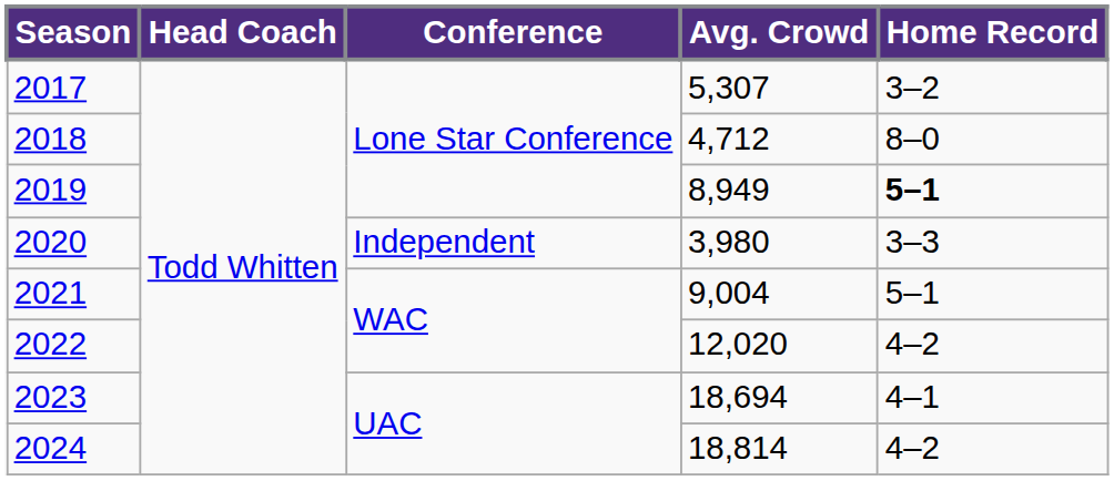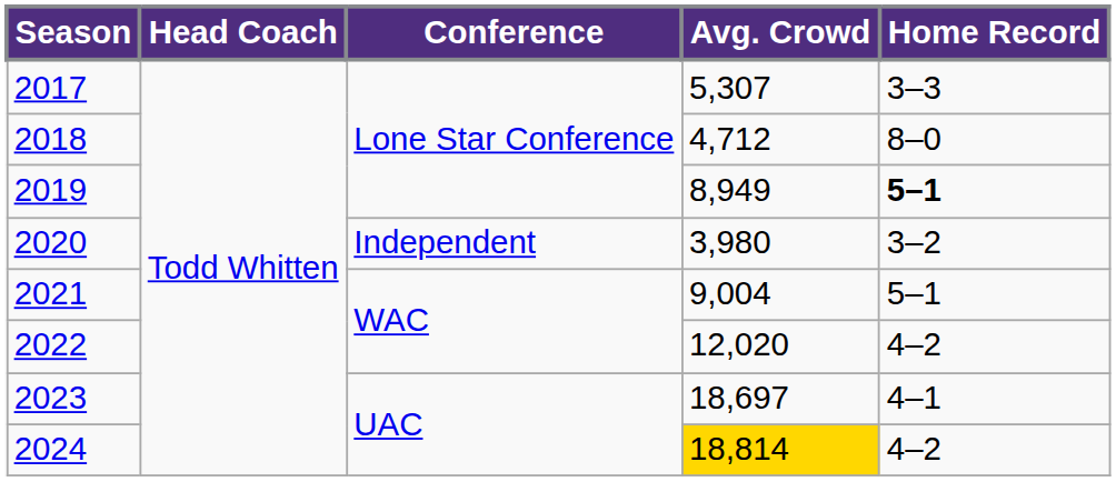 <table class="wikitable">
 <tr>
 <th style="background:#4F2D7F; color:white; border: 2px solid #888B8D;">Season</th>
 <th style="background:#4F2D7F; color:white; border: 2px solid #888B8D;">Head Coach</th>
 <th style="background:#4F2D7F; color:white; border: 2px solid #888B8D;">Conference</th>
 <th style="background:#4F2D7F; color:white; border: 2px solid #888B8D;">Avg. Crowd</th>
 <th style="background:#4F2D7F; color:white; border: 2px solid #888B8D;">Home Record</th>
 </tr>
 <tr>
 <td><a href='#'>2017</a></td>
 <td rowspan=8><a href='#'>Todd Whitten</a></td>
 <td rowspan=3><a href='#'>Lone Star Conference</a></td>
 <td>5,307</td>
-<td>3–2</td>
+<td>3–3</td>
 </tr>
 <tr>
 <td><a href='#'>2018</a></td>
 <td>4,712</td>
 <td>8–0</td>
 </tr>
 <tr>
 <td><a href='#'>2019</a></td>
 <td>8,949</td>
 <td><strong>5–1</strong></td>
 </tr>
 <tr>
 <td><a href='#'>2020</a></td>
 <td><a href='#'>Independent</a></td>
 <td>3,980</td>
-<td>3–3</td>
+<td>3–2</td>
 </tr>
 <tr>
 <td><a href='#'>2021</a></td>
 <td rowspan=2><a href='#'>WAC</a></td>
 <td>9,004</td>
 <td>5–1</td>
 </tr>
 <tr>
 <td><a href='#'>2022</a></td>
 <td>12,020</td>
 <td>4–2</td>
 </tr>
 <tr>
 <td><a href='#'>2023</a></td>
 <td rowspan=2><a href='#'>UAC</a></td>
-<td>18,694</td>
+<td>18,697</td>
 <td>4–1</td>
 </tr>
 <tr>
 <td><a href='#'>2024</a></td>
-<td>18,814</td>
+<td style="background: gold;">18,814</td>
 <td>4–2</td>
 </tr>
 </table>
